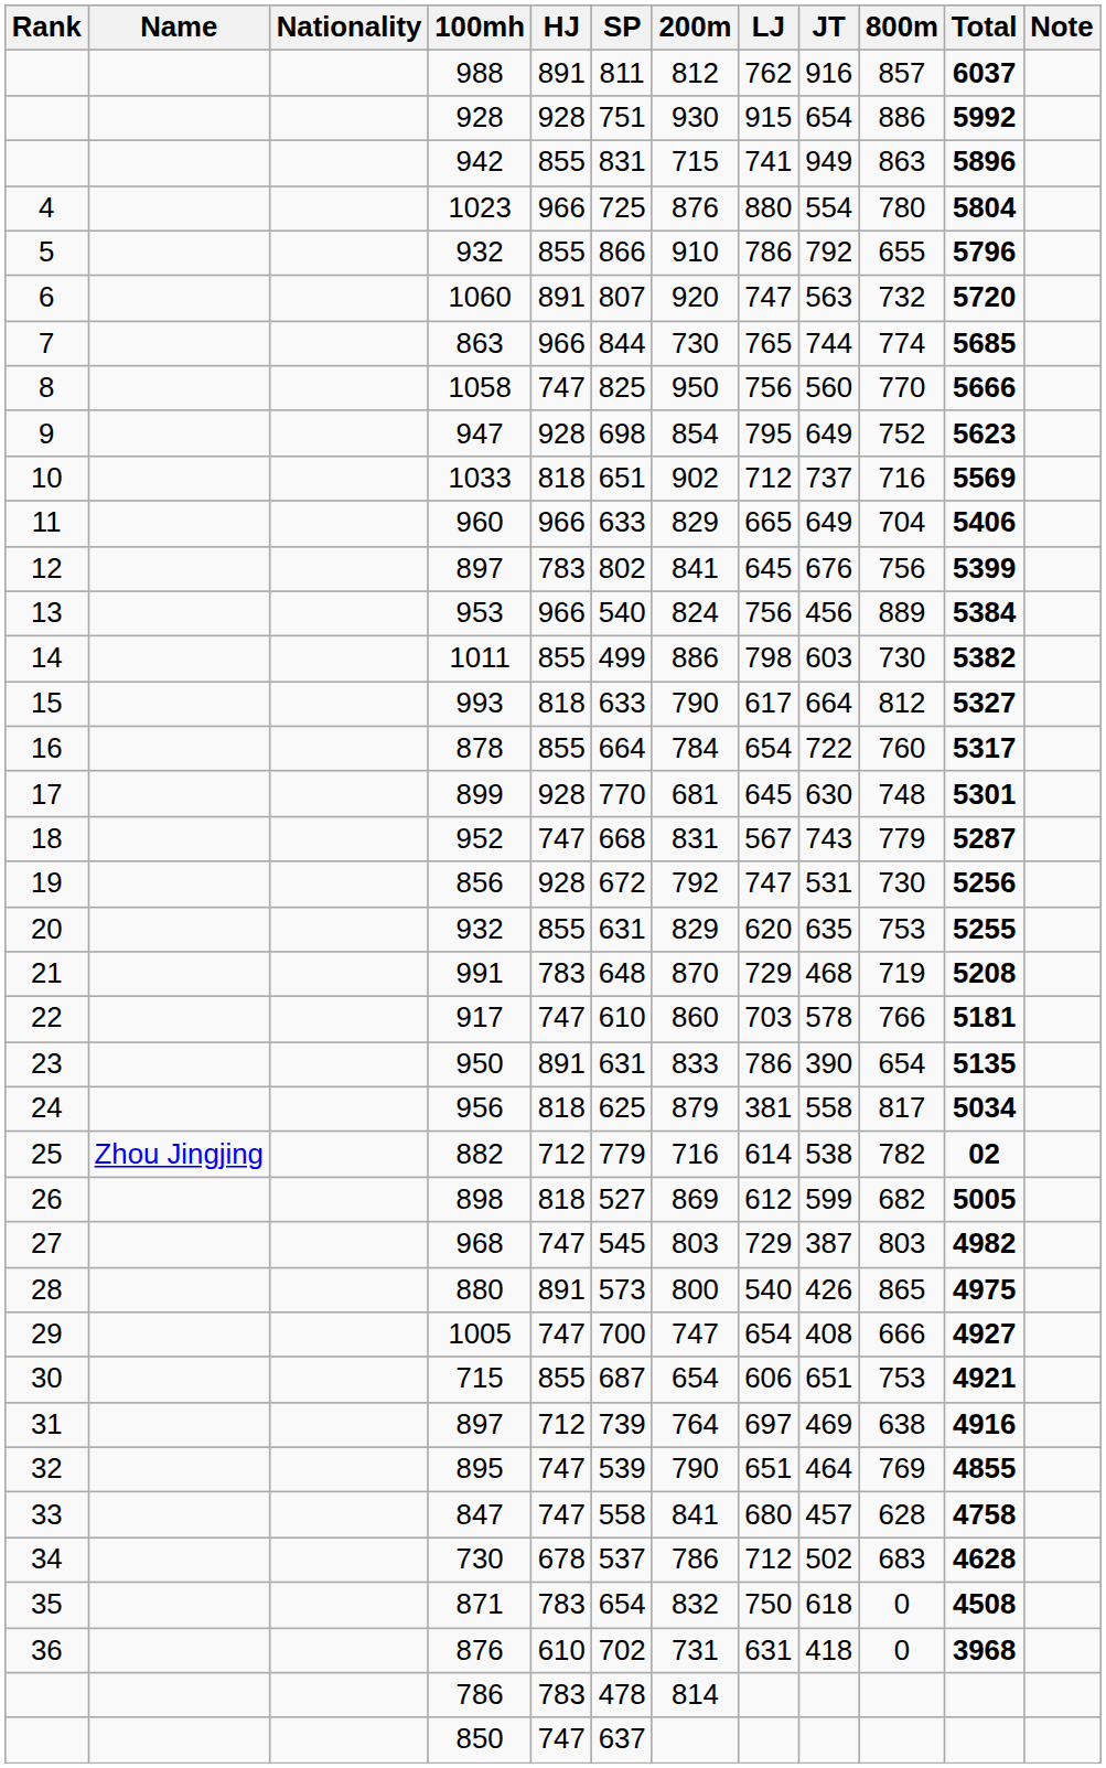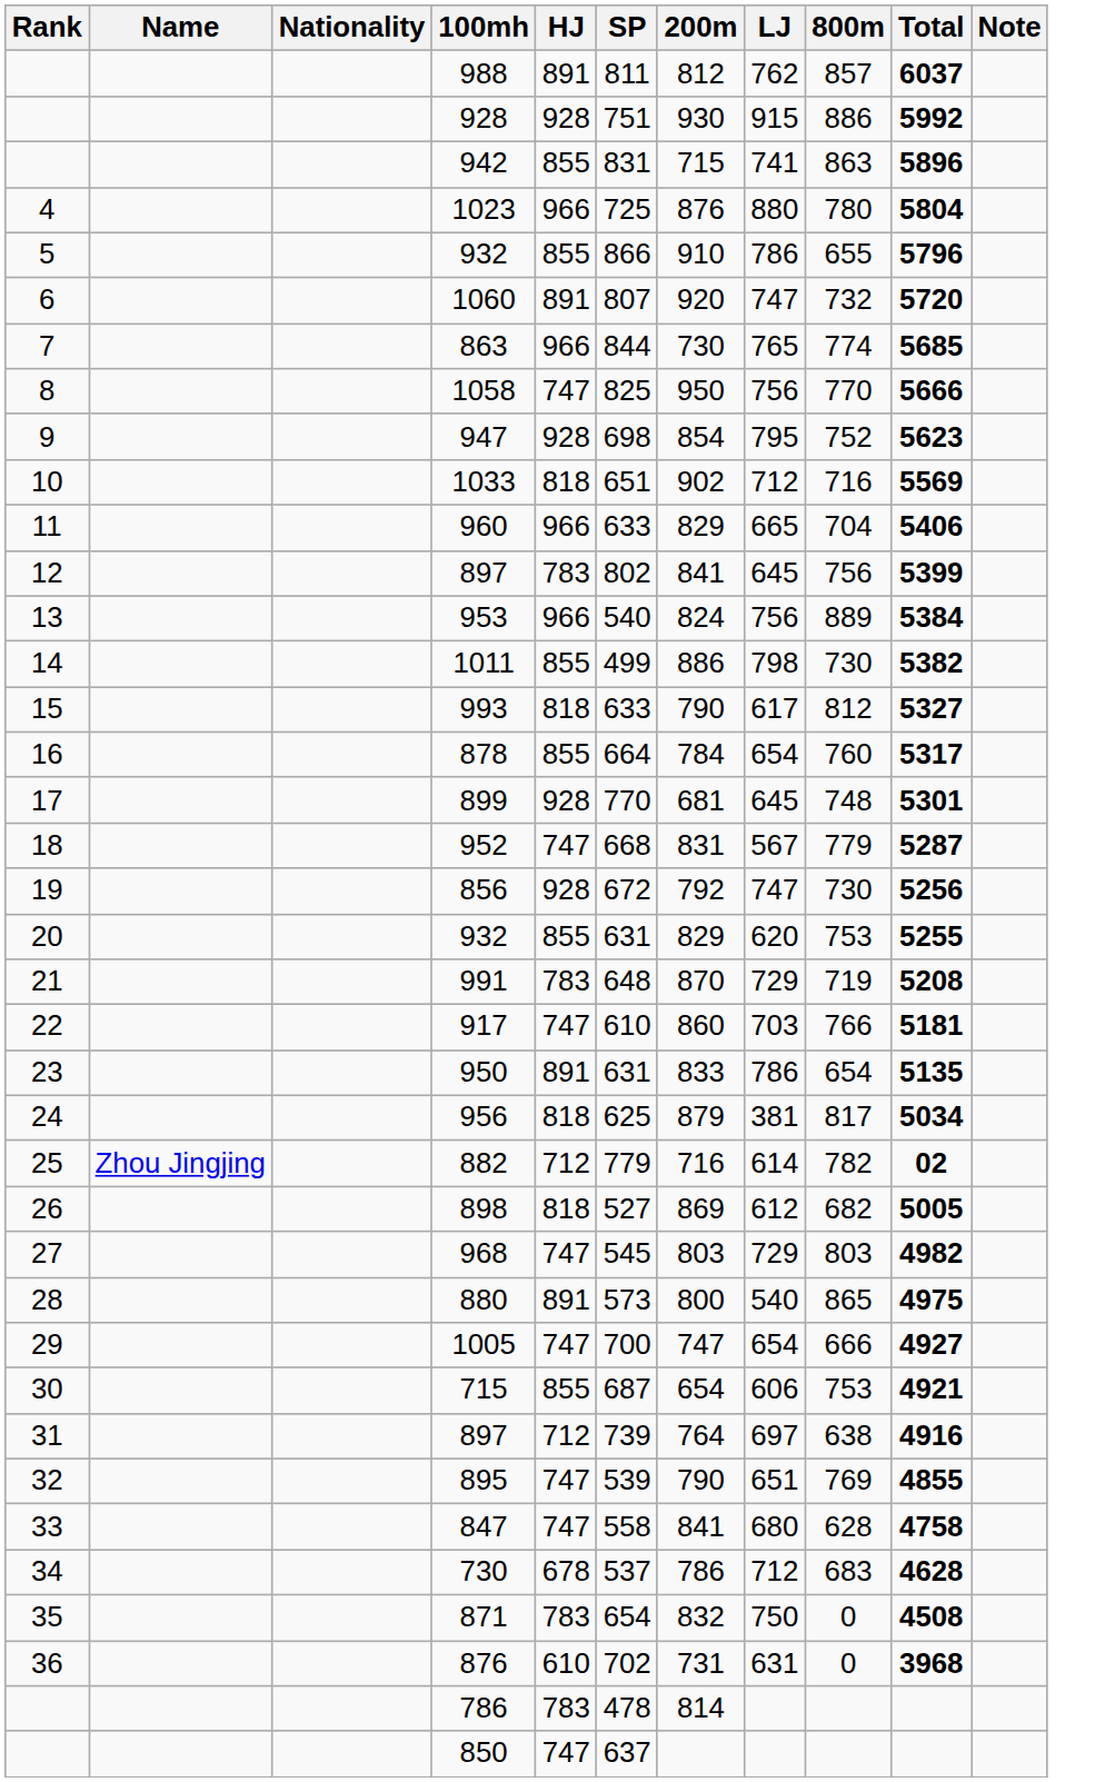 <table class="wikitable sortable" style="text-align:center">
 <tr>
 <th>Rank</th>
 <th>Name</th>
 <th>Nationality</th>
 <th>100mh</th>
 <th>HJ</th>
 <th>SP</th>
 <th>200m</th>
 <th>LJ</th>
-<th>JT</th>
 <th>800m</th>
 <th>Total</th>
 <th>Note</th>
 </tr>
 <tr>
 <td></td>
 <td align=left></td>
 <td align=left></td>
 <td>988</td>
 <td>891</td>
 <td>811</td>
 <td>812</td>
 <td>762</td>
-<td>916</td>
 <td>857</td>
 <td><strong>6037</strong></td>
 <td></td>
 </tr>
 <tr>
 <td></td>
 <td align=left></td>
 <td align=left></td>
 <td>928</td>
 <td>928</td>
 <td>751</td>
 <td>930</td>
 <td>915</td>
-<td>654</td>
 <td>886</td>
 <td><strong>5992</strong></td>
 <td></td>
 </tr>
 <tr>
 <td></td>
 <td align=left></td>
 <td align=left></td>
 <td>942</td>
 <td>855</td>
 <td>831</td>
 <td>715</td>
 <td>741</td>
-<td>949</td>
 <td>863</td>
 <td><strong>5896</strong></td>
 <td></td>
 </tr>
 <tr>
 <td>4</td>
 <td align=left></td>
 <td align=left></td>
 <td>1023</td>
 <td>966</td>
 <td>725</td>
 <td>876</td>
 <td>880</td>
-<td>554</td>
 <td>780</td>
 <td><strong>5804</strong></td>
 <td></td>
 </tr>
 <tr>
 <td>5</td>
 <td align=left></td>
 <td align=left></td>
 <td>932</td>
 <td>855</td>
 <td>866</td>
 <td>910</td>
 <td>786</td>
-<td>792</td>
 <td>655</td>
 <td><strong>5796</strong></td>
 <td></td>
 </tr>
 <tr>
 <td>6</td>
 <td align=left></td>
 <td align=left></td>
 <td>1060</td>
 <td>891</td>
 <td>807</td>
 <td>920</td>
 <td>747</td>
-<td>563</td>
 <td>732</td>
 <td><strong>5720</strong></td>
 <td></td>
 </tr>
 <tr>
 <td>7</td>
 <td align=left></td>
 <td align=left></td>
 <td>863</td>
 <td>966</td>
 <td>844</td>
 <td>730</td>
 <td>765</td>
-<td>744</td>
 <td>774</td>
 <td><strong>5685</strong></td>
 <td></td>
 </tr>
 <tr>
 <td>8</td>
 <td align=left></td>
 <td align=left></td>
 <td>1058</td>
 <td>747</td>
 <td>825</td>
 <td>950</td>
 <td>756</td>
-<td>560</td>
 <td>770</td>
 <td><strong>5666</strong></td>
 <td></td>
 </tr>
 <tr>
 <td>9</td>
 <td align=left></td>
 <td align=left></td>
 <td>947</td>
 <td>928</td>
 <td>698</td>
 <td>854</td>
 <td>795</td>
-<td>649</td>
 <td>752</td>
 <td><strong>5623</strong></td>
 <td></td>
 </tr>
 <tr>
 <td>10</td>
 <td align=left></td>
 <td align=left></td>
 <td>1033</td>
 <td>818</td>
 <td>651</td>
 <td>902</td>
 <td>712</td>
-<td>737</td>
 <td>716</td>
 <td><strong>5569</strong></td>
 <td></td>
 </tr>
 <tr>
 <td>11</td>
 <td align=left></td>
 <td align=left></td>
 <td>960</td>
 <td>966</td>
 <td>633</td>
 <td>829</td>
 <td>665</td>
-<td>649</td>
 <td>704</td>
 <td><strong>5406</strong></td>
 <td></td>
 </tr>
 <tr>
 <td>12</td>
 <td align=left></td>
 <td align=left></td>
 <td>897</td>
 <td>783</td>
 <td>802</td>
 <td>841</td>
 <td>645</td>
-<td>676</td>
 <td>756</td>
 <td><strong>5399</strong></td>
 <td></td>
 </tr>
 <tr>
 <td>13</td>
 <td align=left></td>
 <td align=left></td>
 <td>953</td>
 <td>966</td>
 <td>540</td>
 <td>824</td>
 <td>756</td>
-<td>456</td>
 <td>889</td>
 <td><strong>5384</strong></td>
 <td></td>
 </tr>
 <tr>
 <td>14</td>
 <td align=left></td>
 <td align=left></td>
 <td>1011</td>
 <td>855</td>
 <td>499</td>
 <td>886</td>
 <td>798</td>
-<td>603</td>
 <td>730</td>
 <td><strong>5382</strong></td>
 <td></td>
 </tr>
 <tr>
 <td>15</td>
 <td align=left></td>
 <td align=left></td>
 <td>993</td>
 <td>818</td>
 <td>633</td>
 <td>790</td>
 <td>617</td>
-<td>664</td>
 <td>812</td>
 <td><strong>5327</strong></td>
 <td></td>
 </tr>
 <tr>
 <td>16</td>
 <td align=left></td>
 <td align=left></td>
 <td>878</td>
 <td>855</td>
 <td>664</td>
 <td>784</td>
 <td>654</td>
-<td>722</td>
 <td>760</td>
 <td><strong>5317</strong></td>
 <td></td>
 </tr>
 <tr>
 <td>17</td>
 <td align=left></td>
 <td align=left></td>
 <td>899</td>
 <td>928</td>
 <td>770</td>
 <td>681</td>
 <td>645</td>
-<td>630</td>
 <td>748</td>
 <td><strong>5301</strong></td>
 <td></td>
 </tr>
 <tr>
 <td>18</td>
 <td align=left></td>
 <td align=left></td>
 <td>952</td>
 <td>747</td>
 <td>668</td>
 <td>831</td>
 <td>567</td>
-<td>743</td>
 <td>779</td>
 <td><strong>5287</strong></td>
 <td></td>
 </tr>
 <tr>
 <td>19</td>
 <td align=left></td>
 <td align=left></td>
 <td>856</td>
 <td>928</td>
 <td>672</td>
 <td>792</td>
 <td>747</td>
-<td>531</td>
 <td>730</td>
 <td><strong>5256</strong></td>
 <td></td>
 </tr>
 <tr>
 <td>20</td>
 <td align=left></td>
 <td align=left></td>
 <td>932</td>
 <td>855</td>
 <td>631</td>
 <td>829</td>
 <td>620</td>
-<td>635</td>
 <td>753</td>
 <td><strong>5255</strong></td>
 <td></td>
 </tr>
 <tr>
 <td>21</td>
 <td align=left></td>
 <td align=left></td>
 <td>991</td>
 <td>783</td>
 <td>648</td>
 <td>870</td>
 <td>729</td>
-<td>468</td>
 <td>719</td>
 <td><strong>5208</strong></td>
 <td></td>
 </tr>
 <tr>
 <td>22</td>
 <td align=left></td>
 <td align=left></td>
 <td>917</td>
 <td>747</td>
 <td>610</td>
 <td>860</td>
 <td>703</td>
-<td>578</td>
 <td>766</td>
 <td><strong>5181</strong></td>
 <td></td>
 </tr>
 <tr>
 <td>23</td>
 <td align=left></td>
 <td align=left></td>
 <td>950</td>
 <td>891</td>
 <td>631</td>
 <td>833</td>
 <td>786</td>
-<td>390</td>
 <td>654</td>
 <td><strong>5135</strong></td>
 <td></td>
 </tr>
 <tr>
 <td>24</td>
 <td align=left></td>
 <td align=left></td>
 <td>956</td>
 <td>818</td>
 <td>625</td>
 <td>879</td>
 <td>381</td>
-<td>558</td>
 <td>817</td>
 <td><strong>5034</strong></td>
 <td></td>
 </tr>
 <tr>
 <td>25</td>
 <td align=left><a href='#'>Zhou Jingjing</a></td>
 <td align=left></td>
 <td>882</td>
 <td>712</td>
 <td>779</td>
 <td>716</td>
 <td>614</td>
-<td>538</td>
 <td>782</td>
 <td><strong>02</strong></td>
 <td></td>
 </tr>
 <tr>
 <td>26</td>
 <td align=left></td>
 <td align=left></td>
 <td>898</td>
 <td>818</td>
 <td>527</td>
 <td>869</td>
 <td>612</td>
-<td>599</td>
 <td>682</td>
 <td><strong>5005</strong></td>
 <td></td>
 </tr>
 <tr>
 <td>27</td>
 <td align=left></td>
 <td align=left></td>
 <td>968</td>
 <td>747</td>
 <td>545</td>
 <td>803</td>
 <td>729</td>
-<td>387</td>
 <td>803</td>
 <td><strong>4982</strong></td>
 <td></td>
 </tr>
 <tr>
 <td>28</td>
 <td align=left></td>
 <td align=left></td>
 <td>880</td>
 <td>891</td>
 <td>573</td>
 <td>800</td>
 <td>540</td>
-<td>426</td>
 <td>865</td>
 <td><strong>4975</strong></td>
 <td></td>
 </tr>
 <tr>
 <td>29</td>
 <td align=left></td>
 <td align=left></td>
 <td>1005</td>
 <td>747</td>
 <td>700</td>
 <td>747</td>
 <td>654</td>
-<td>408</td>
 <td>666</td>
 <td><strong>4927</strong></td>
 <td></td>
 </tr>
 <tr>
 <td>30</td>
 <td align=left></td>
 <td align=left></td>
 <td>715</td>
 <td>855</td>
 <td>687</td>
 <td>654</td>
 <td>606</td>
-<td>651</td>
 <td>753</td>
 <td><strong>4921</strong></td>
 <td></td>
 </tr>
 <tr>
 <td>31</td>
 <td align=left></td>
 <td align=left></td>
 <td>897</td>
 <td>712</td>
 <td>739</td>
 <td>764</td>
 <td>697</td>
-<td>469</td>
 <td>638</td>
 <td><strong>4916</strong></td>
 <td></td>
 </tr>
 <tr>
 <td>32</td>
 <td align=left></td>
 <td align=left></td>
 <td>895</td>
 <td>747</td>
 <td>539</td>
 <td>790</td>
 <td>651</td>
-<td>464</td>
 <td>769</td>
 <td><strong>4855</strong></td>
 <td></td>
 </tr>
 <tr>
 <td>33</td>
 <td align=left></td>
 <td align=left></td>
 <td>847</td>
 <td>747</td>
 <td>558</td>
 <td>841</td>
 <td>680</td>
-<td>457</td>
 <td>628</td>
 <td><strong>4758</strong></td>
 <td></td>
 </tr>
 <tr>
 <td>34</td>
 <td align=left></td>
 <td align=left></td>
 <td>730</td>
 <td>678</td>
 <td>537</td>
 <td>786</td>
 <td>712</td>
-<td>502</td>
 <td>683</td>
 <td><strong>4628</strong></td>
 <td></td>
 </tr>
 <tr>
 <td>35</td>
 <td align=left></td>
 <td align=left></td>
 <td>871</td>
 <td>783</td>
 <td>654</td>
 <td>832</td>
 <td>750</td>
-<td>618</td>
 <td>0</td>
 <td><strong>4508</strong></td>
 <td></td>
 </tr>
 <tr>
 <td>36</td>
 <td align=left></td>
 <td align=left></td>
 <td>876</td>
 <td>610</td>
 <td>702</td>
 <td>731</td>
 <td>631</td>
-<td>418</td>
 <td>0</td>
 <td><strong>3968</strong></td>
 <td></td>
 </tr>
 <tr>
 <td></td>
 <td align=left></td>
 <td align=left></td>
 <td>786</td>
 <td>783</td>
 <td>478</td>
 <td>814</td>
-<td></td>
 <td></td>
 <td></td>
 <td><strong></strong></td>
 <td></td>
 </tr>
 <tr>
 <td></td>
 <td align=left></td>
 <td align=left></td>
 <td>850</td>
 <td>747</td>
 <td>637</td>
 <td></td>
 <td></td>
 <td></td>
-<td></td>
 <td><strong></strong></td>
 <td></td>
 </tr>
 </table>
